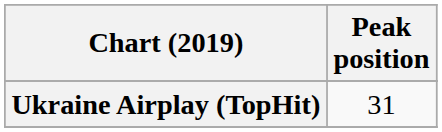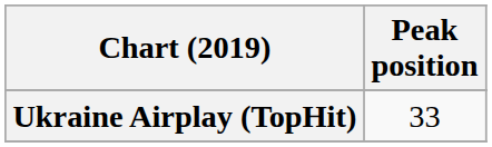 <table class="wikitable sortable plainrowheaders" style="text-align:center">
 <tr>
 <th scope="col">Chart (2019)</th>
 <th scope="col">Peak<br>position</th>
 </tr>
 <tr>
 </tr>
 <tr>
 <th scope="row">Ukraine Airplay (TopHit)</th>
-<td>31</td>
+<td>33</td>
 </tr>
 <tr>
 </tr>
 </table>
